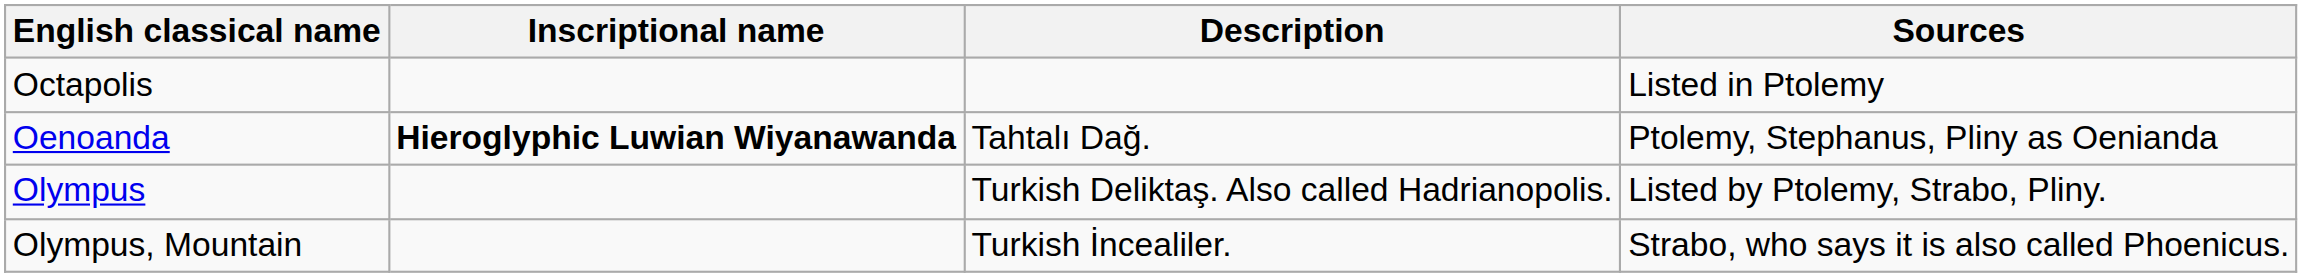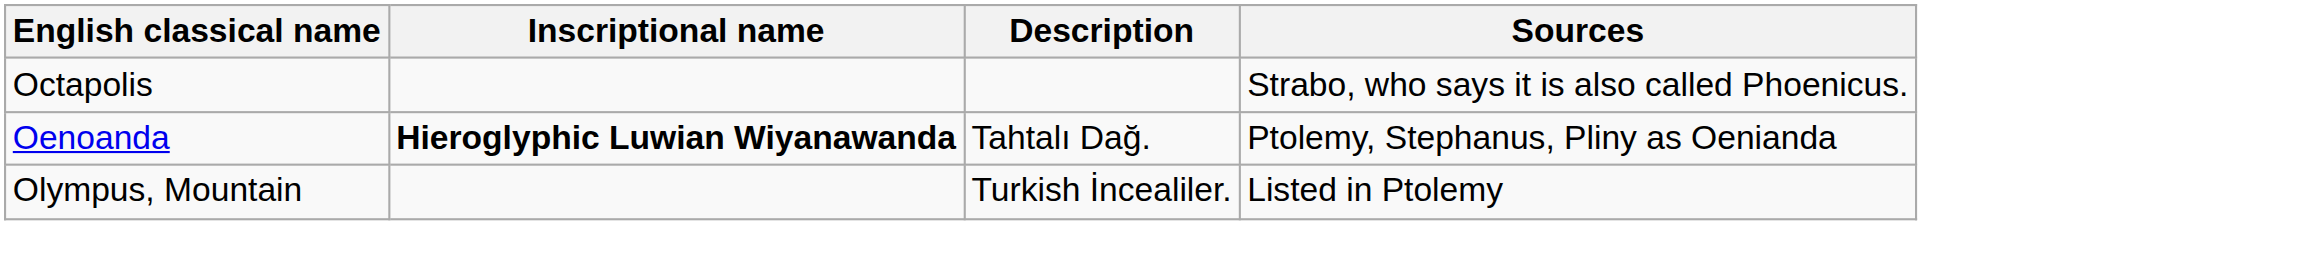 <table class="wikitable sortable">
 <tr>
 <th>English classical name</th>
 <th>Inscriptional name</th>
 <th>Description</th>
 <th>Sources</th>
 </tr>
 <tr>
 <td>Octapolis</td>
 <td></td>
 <td></td>
-<td>Listed in Ptolemy</td>
+<td>Strabo, who says it is also called Phoenicus.</td>
 </tr>
 <tr>
 <td><a href='#'>Oenoanda</a></td>
 <td><strong>Hieroglyphic Luwian Wiyanawanda</strong></td>
 <td>Tahtalı Dağ.</td>
 <td>Ptolemy, Stephanus, Pliny as Oenianda</td>
 </tr>
 <tr>
-<td><a href='#'>Olympus</a></td>
-<td></td>
-<td>Turkish Deliktaş. Also called Hadrianopolis.</td>
-<td>Listed by Ptolemy, Strabo, Pliny.</td>
-</tr>
-<tr>
 <td>Olympus, Mountain</td>
 <td></td>
 <td>Turkish İncealiler.</td>
-<td>Strabo, who says it is also called Phoenicus.</td>
+<td>Listed in Ptolemy</td>
 </tr>
 </table>
